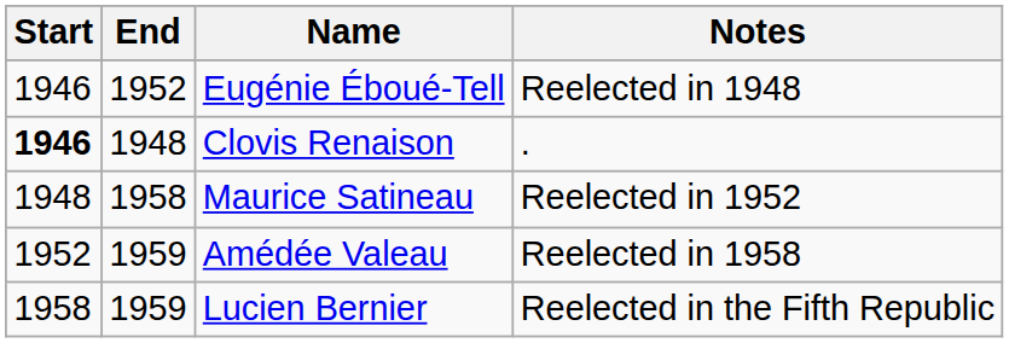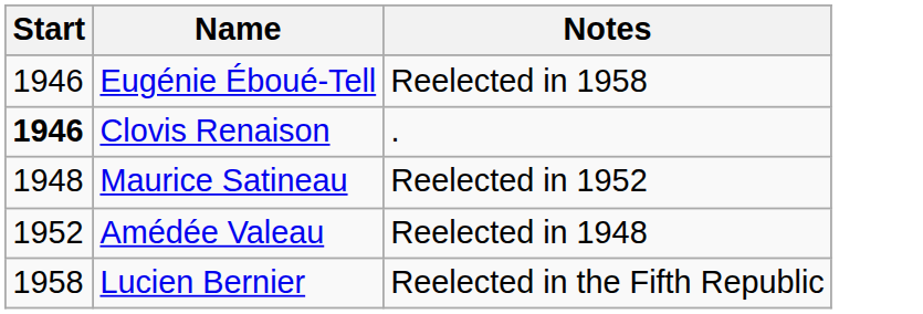 <table class="wikitable centre">
 <tr>
 <th>Start</th>
-<th>End</th>
 <th>Name</th>
 <th>Notes</th>
 </tr>
 <tr>
 <td>1946</td>
-<td>1952</td>
 <td><a href='#'>Eugénie Éboué-Tell</a></td>
-<td>Reelected in 1948</td>
+<td>Reelected in 1958</td>
 </tr>
 <tr>
 <td><strong>1946</strong></td>
-<td>1948</td>
 <td><a href='#'>Clovis Renaison</a></td>
 <td>.</td>
 </tr>
 <tr>
 <td>1948</td>
-<td>1958</td>
 <td><a href='#'>Maurice Satineau</a></td>
 <td>Reelected in 1952</td>
 </tr>
 <tr>
 <td>1952</td>
-<td>1959</td>
 <td><a href='#'>Amédée Valeau</a></td>
-<td>Reelected in 1958</td>
+<td>Reelected in 1948</td>
 </tr>
 <tr>
 <td>1958</td>
-<td>1959</td>
 <td><a href='#'>Lucien Bernier</a></td>
 <td>Reelected in the Fifth Republic</td>
 </tr>
 </table>
